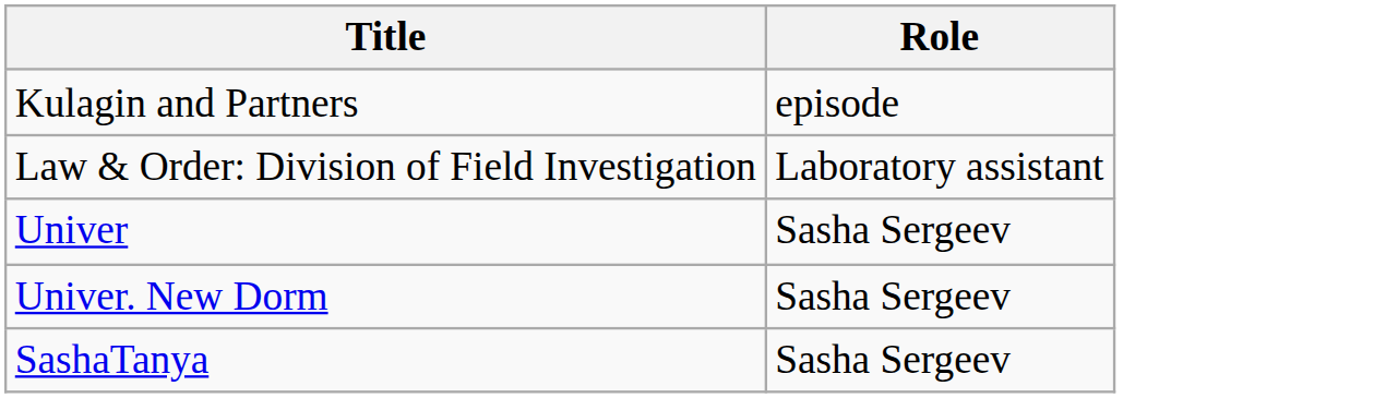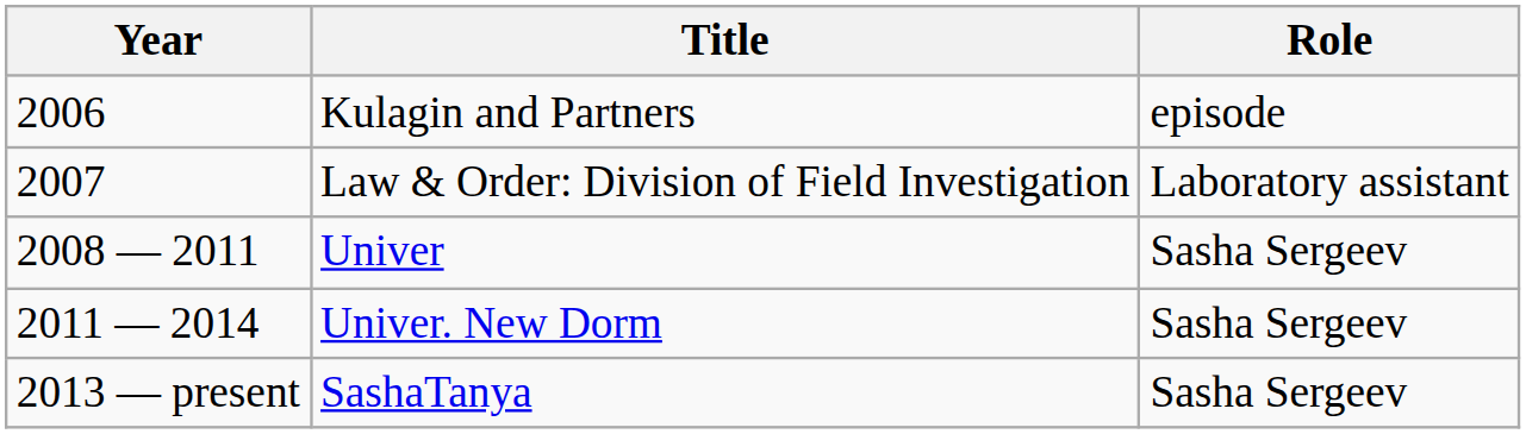 <table class="wikitable sortable">
 <tr>
+<th>Year</th>
 <th>Title</th>
 <th>Role</th>
 </tr>
 <tr>
+<td>2006</td>
 <td>Kulagin and Partners</td>
 <td>episode</td>
 </tr>
 <tr>
+<td>2007</td>
 <td>Law & Order: Division of Field Investigation</td>
 <td>Laboratory assistant</td>
 </tr>
 <tr>
+<td>2008 —  2011</td>
 <td><a href='#'>Univer</a></td>
 <td>Sasha Sergeev</td>
 </tr>
 <tr>
+<td>2011 —  2014</td>
 <td><a href='#'>Univer. New Dorm</a></td>
 <td>Sasha Sergeev</td>
 </tr>
 <tr>
+<td>2013 —  present</td>
 <td><a href='#'>SashaTanya</a></td>
 <td>Sasha Sergeev</td>
 </tr>
 </table>
